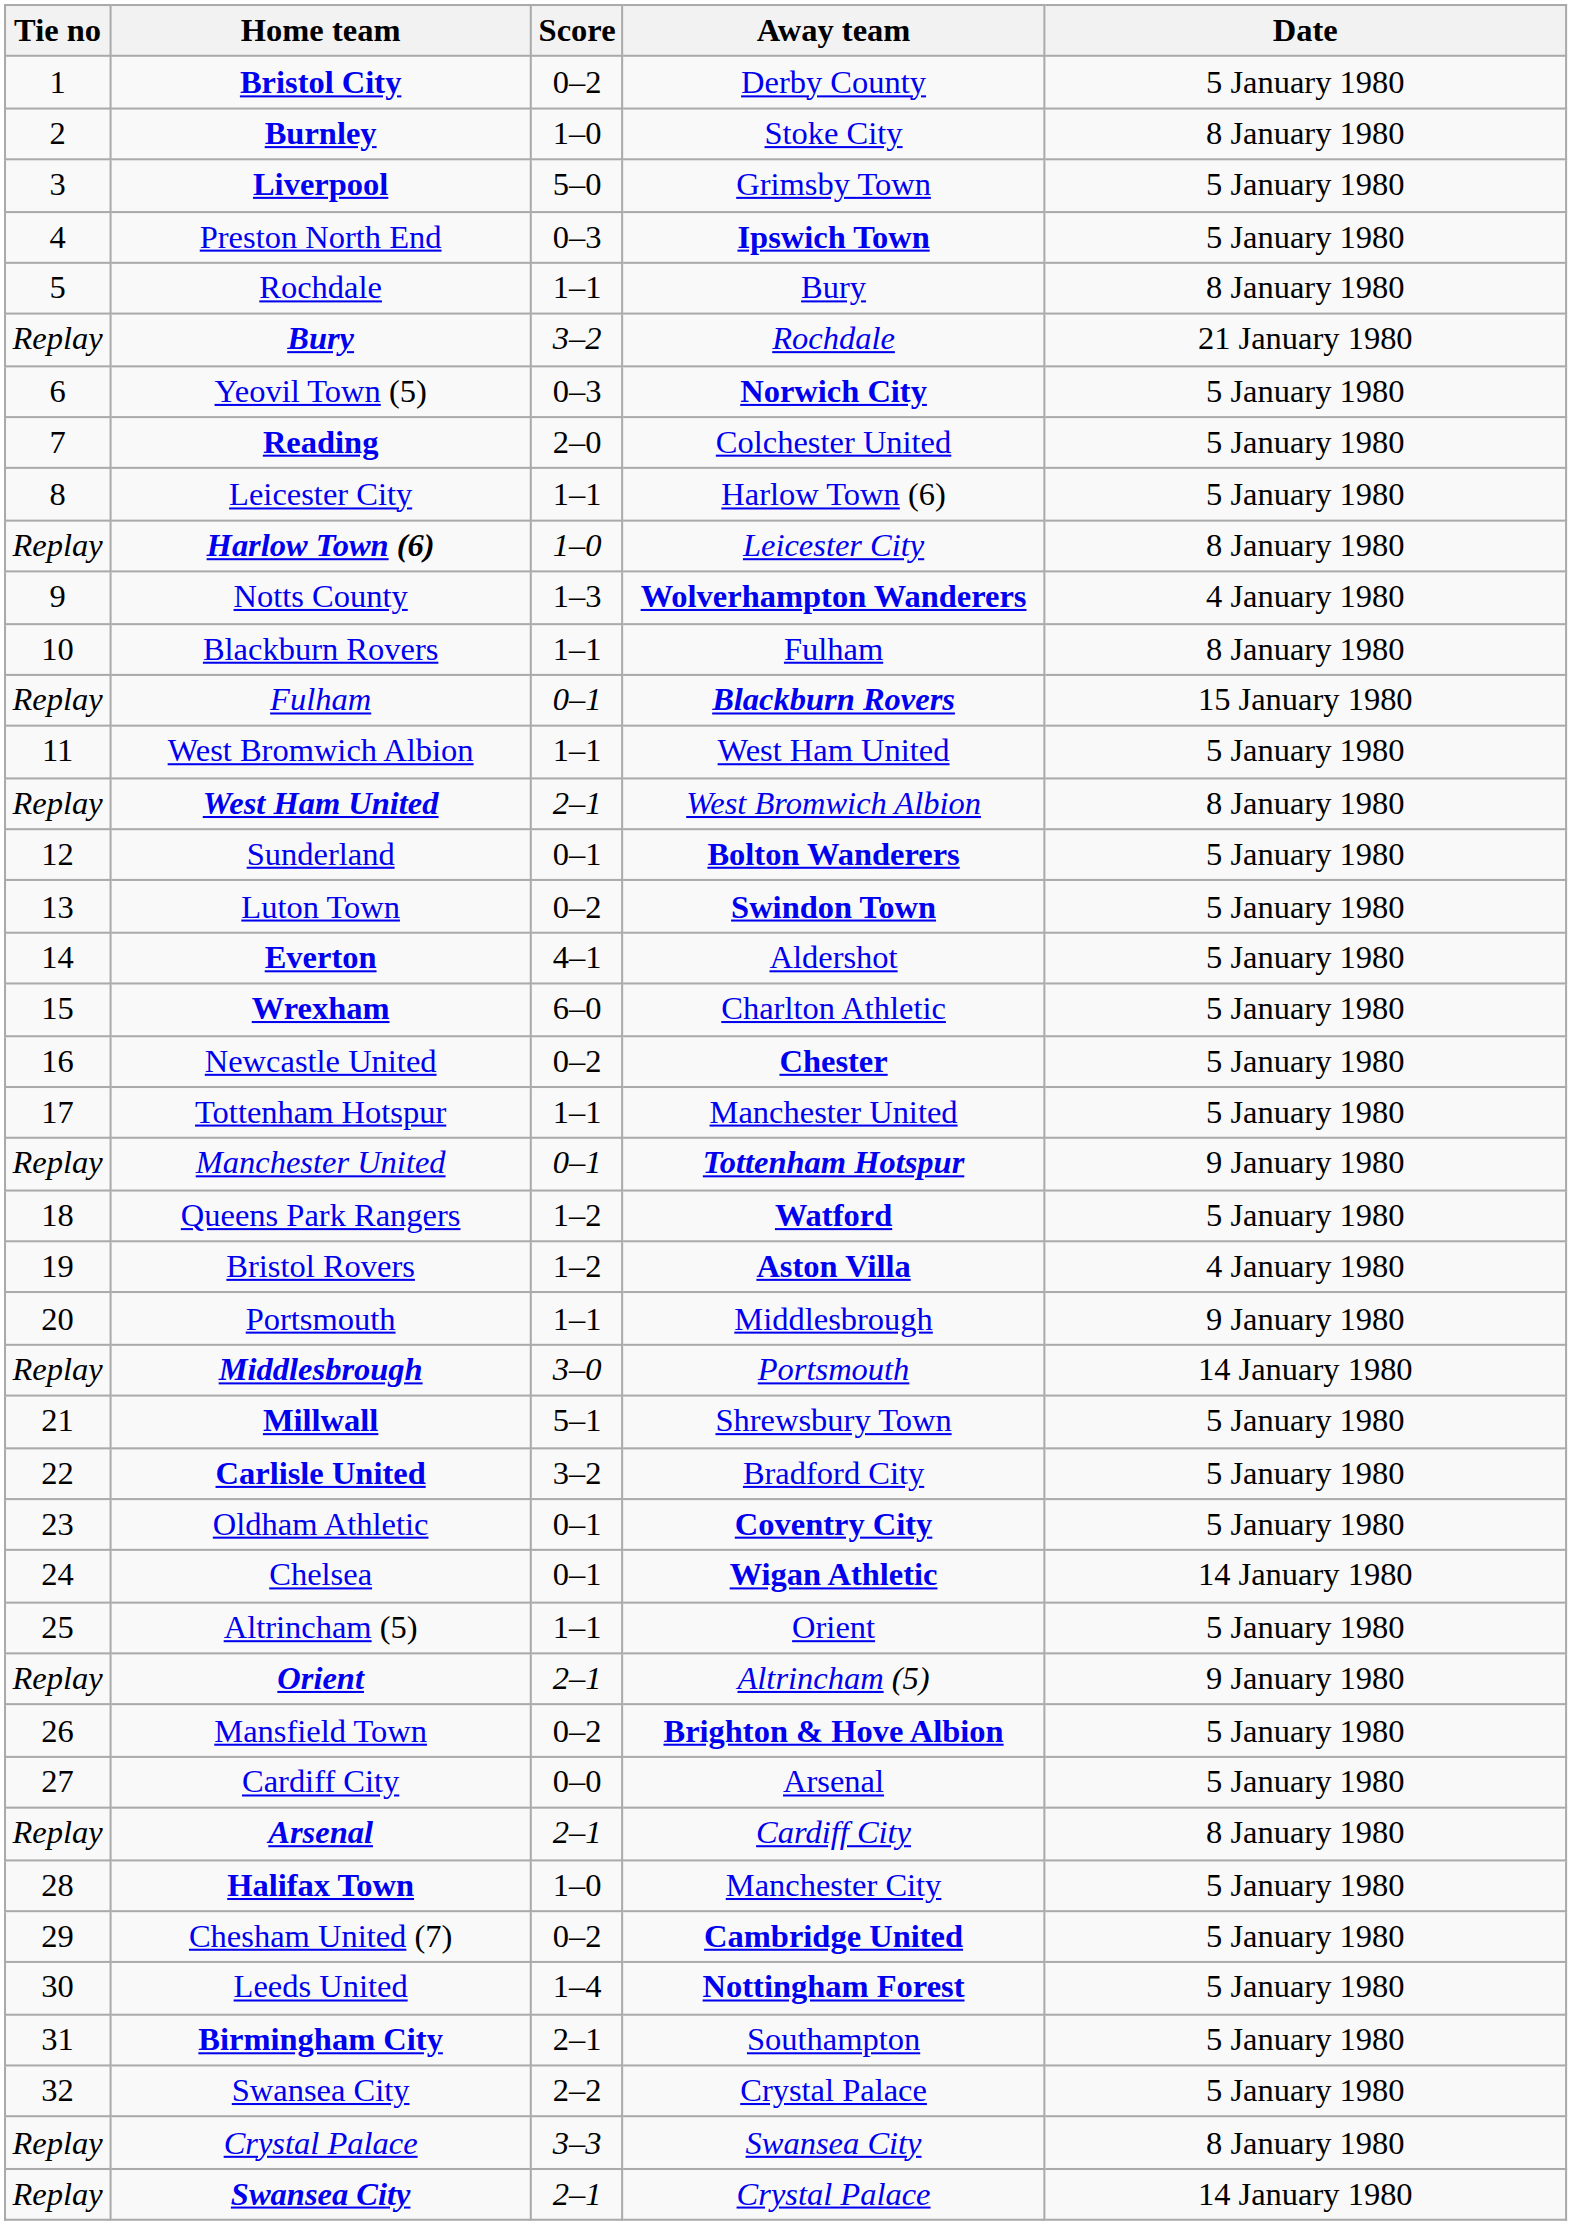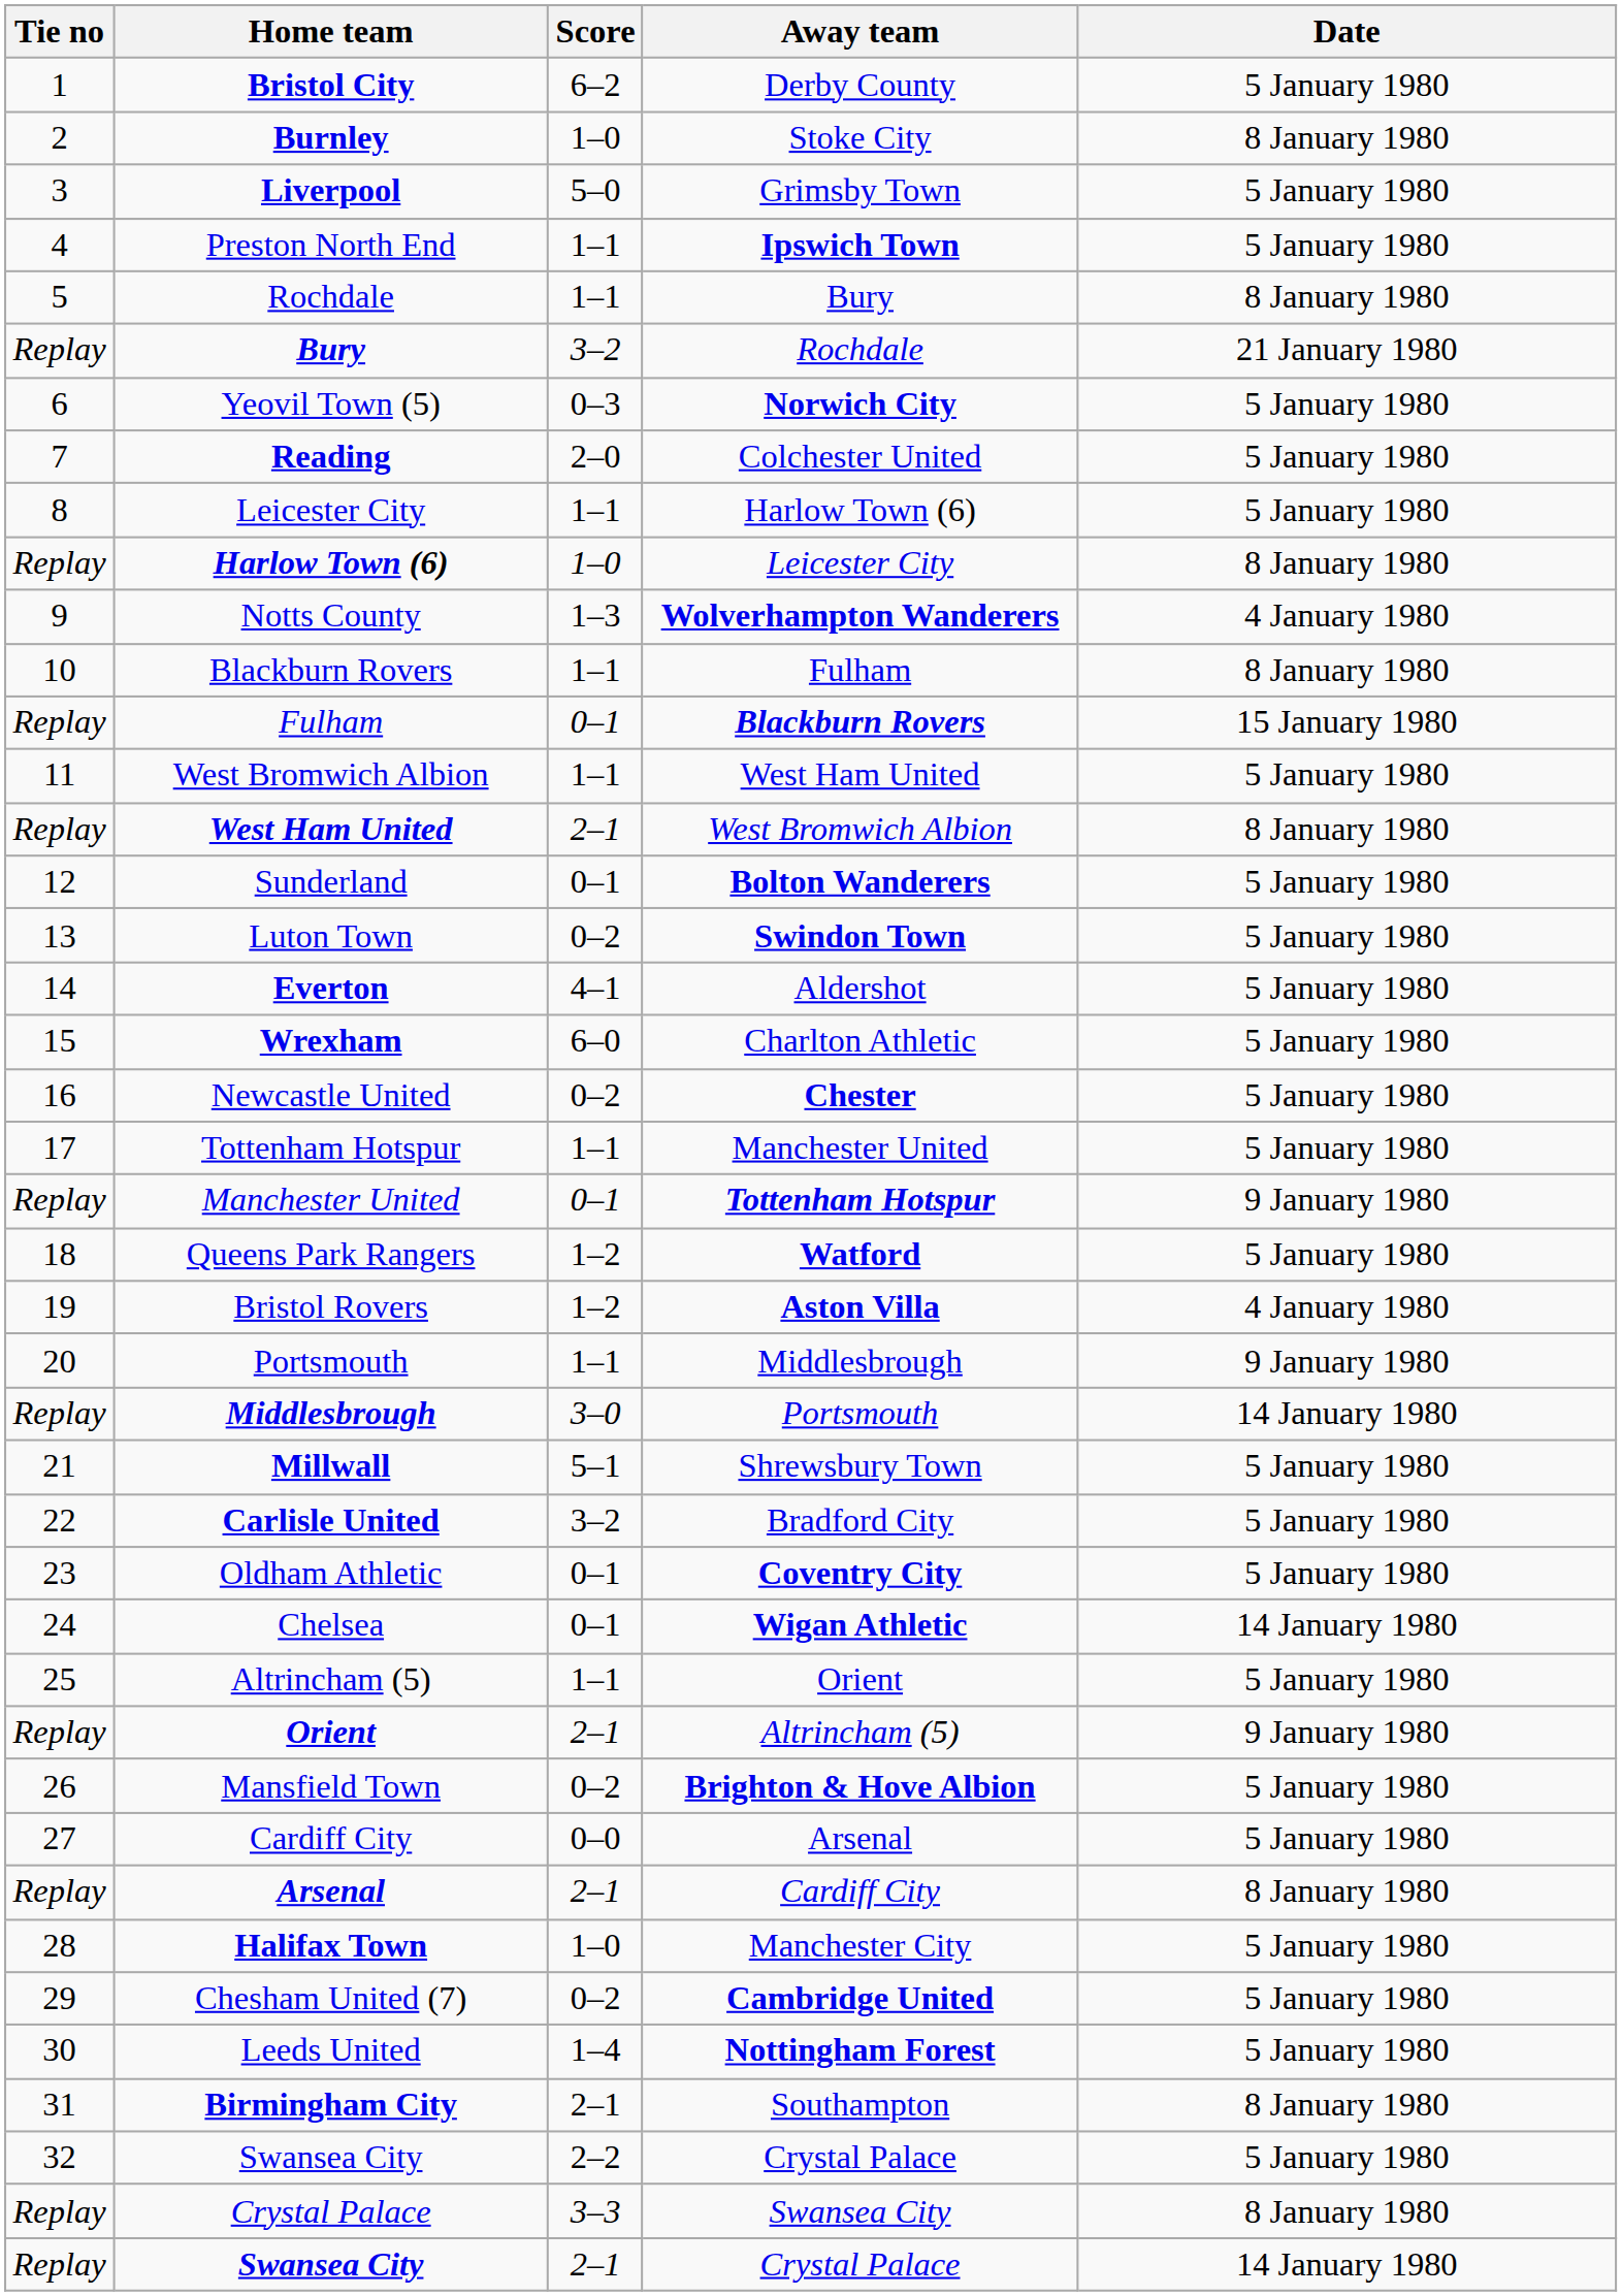 <table class="wikitable" style="text-align: center">
 <tr>
 <th>Tie no</th>
 <th width=200>Home team</th>
 <th>Score</th>
 <th width=200>Away team</th>
 <th width=250>Date</th>
 </tr>
 <tr>
 <td>1</td>
 <td><strong><a href='#'>Bristol City</a></strong></td>
-<td>0–2</td>
+<td>6–2</td>
 <td><a href='#'>Derby County</a></td>
 <td>5 January 1980</td>
 </tr>
 <tr>
 <td>2</td>
 <td><strong><a href='#'>Burnley</a></strong></td>
 <td>1–0</td>
 <td><a href='#'>Stoke City</a></td>
 <td>8 January 1980</td>
 </tr>
 <tr>
 <td>3</td>
 <td><strong><a href='#'>Liverpool</a></strong></td>
 <td>5–0</td>
 <td><a href='#'>Grimsby Town</a></td>
 <td>5 January 1980</td>
 </tr>
 <tr>
 <td>4</td>
 <td><a href='#'>Preston North End</a></td>
-<td>0–3</td>
+<td>1–1</td>
 <td><strong><a href='#'>Ipswich Town</a></strong></td>
 <td>5 January 1980</td>
 </tr>
 <tr>
 <td>5</td>
 <td><a href='#'>Rochdale</a></td>
 <td>1–1</td>
 <td><a href='#'>Bury</a></td>
 <td>8 January 1980</td>
 </tr>
 <tr>
 <td><em>Replay</em></td>
 <td><strong><em><a href='#'>Bury</a></em></strong></td>
 <td><em>3–2</em></td>
 <td><em><a href='#'>Rochdale</a></em></td>
 <td>21 January 1980</td>
 </tr>
 <tr>
 <td>6</td>
 <td><a href='#'>Yeovil Town</a> (5)</td>
 <td>0–3</td>
 <td><strong><a href='#'>Norwich City</a></strong></td>
 <td>5 January 1980</td>
 </tr>
 <tr>
 <td>7</td>
 <td><strong><a href='#'>Reading</a></strong></td>
 <td>2–0</td>
 <td><a href='#'>Colchester United</a></td>
 <td>5 January 1980</td>
 </tr>
 <tr>
 <td>8</td>
 <td><a href='#'>Leicester City</a></td>
 <td>1–1</td>
 <td><a href='#'>Harlow Town</a> (6)</td>
 <td>5 January 1980</td>
 </tr>
 <tr>
 <td><em>Replay</em></td>
 <td><strong><em><a href='#'>Harlow Town</a> (6)</em></strong></td>
 <td><em>1–0</em></td>
 <td><em><a href='#'>Leicester City</a></em></td>
 <td>8 January 1980</td>
 </tr>
 <tr>
 <td>9</td>
 <td><a href='#'>Notts County</a></td>
 <td>1–3</td>
 <td><strong><a href='#'>Wolverhampton Wanderers</a></strong></td>
 <td>4 January 1980</td>
 </tr>
 <tr>
 <td>10</td>
 <td><a href='#'>Blackburn Rovers</a></td>
 <td>1–1</td>
 <td><a href='#'>Fulham</a></td>
 <td>8 January 1980</td>
 </tr>
 <tr>
 <td><em>Replay</em></td>
 <td><em><a href='#'>Fulham</a></em></td>
 <td><em>0–1</em></td>
 <td><strong><em><a href='#'>Blackburn Rovers</a></em></strong></td>
 <td>15 January 1980</td>
 </tr>
 <tr>
 <td>11</td>
 <td><a href='#'>West Bromwich Albion</a></td>
 <td>1–1</td>
 <td><a href='#'>West Ham United</a></td>
 <td>5 January 1980</td>
 </tr>
 <tr>
 <td><em>Replay</em></td>
 <td><strong><em><a href='#'>West Ham United</a></em></strong></td>
 <td><em>2–1</em></td>
 <td><em><a href='#'>West Bromwich Albion</a></em></td>
 <td>8 January 1980</td>
 </tr>
 <tr>
 <td>12</td>
 <td><a href='#'>Sunderland</a></td>
 <td>0–1</td>
 <td><strong><a href='#'>Bolton Wanderers</a></strong></td>
 <td>5 January 1980</td>
 </tr>
 <tr>
 <td>13</td>
 <td><a href='#'>Luton Town</a></td>
 <td>0–2</td>
 <td><strong><a href='#'>Swindon Town</a></strong></td>
 <td>5 January 1980</td>
 </tr>
 <tr>
 <td>14</td>
 <td><strong><a href='#'>Everton</a></strong></td>
 <td>4–1</td>
 <td><a href='#'>Aldershot</a></td>
 <td>5 January 1980</td>
 </tr>
 <tr>
 <td>15</td>
 <td><strong><a href='#'>Wrexham</a></strong></td>
 <td>6–0</td>
 <td><a href='#'>Charlton Athletic</a></td>
 <td>5 January 1980</td>
 </tr>
 <tr>
 <td>16</td>
 <td><a href='#'>Newcastle United</a></td>
 <td>0–2</td>
 <td><strong><a href='#'>Chester</a></strong></td>
 <td>5 January 1980</td>
 </tr>
 <tr>
 <td>17</td>
 <td><a href='#'>Tottenham Hotspur</a></td>
 <td>1–1</td>
 <td><a href='#'>Manchester United</a></td>
 <td>5 January 1980</td>
 </tr>
 <tr>
 <td><em>Replay</em></td>
 <td><em><a href='#'>Manchester United</a></em></td>
 <td><em>0–1</em></td>
 <td><strong><em><a href='#'>Tottenham Hotspur</a></em></strong></td>
 <td>9 January 1980</td>
 </tr>
 <tr>
 <td>18</td>
 <td><a href='#'>Queens Park Rangers</a></td>
 <td>1–2</td>
 <td><strong><a href='#'>Watford</a></strong></td>
 <td>5 January 1980</td>
 </tr>
 <tr>
 <td>19</td>
 <td><a href='#'>Bristol Rovers</a></td>
 <td>1–2</td>
 <td><strong><a href='#'>Aston Villa</a></strong></td>
 <td>4 January 1980</td>
 </tr>
 <tr>
 <td>20</td>
 <td><a href='#'>Portsmouth</a></td>
 <td>1–1</td>
 <td><a href='#'>Middlesbrough</a></td>
 <td>9 January 1980</td>
 </tr>
 <tr>
 <td><em>Replay</em></td>
 <td><strong><em><a href='#'>Middlesbrough</a></em></strong></td>
 <td><em>3–0</em></td>
 <td><em><a href='#'>Portsmouth</a></em></td>
 <td>14 January 1980</td>
 </tr>
 <tr>
 <td>21</td>
 <td><strong><a href='#'>Millwall</a></strong></td>
 <td>5–1</td>
 <td><a href='#'>Shrewsbury Town</a></td>
 <td>5 January 1980</td>
 </tr>
 <tr>
 <td>22</td>
 <td><strong><a href='#'>Carlisle United</a></strong></td>
 <td>3–2</td>
 <td><a href='#'>Bradford City</a></td>
 <td>5 January 1980</td>
 </tr>
 <tr>
 <td>23</td>
 <td><a href='#'>Oldham Athletic</a></td>
 <td>0–1</td>
 <td><strong><a href='#'>Coventry City</a></strong></td>
 <td>5 January 1980</td>
 </tr>
 <tr>
 <td>24</td>
 <td><a href='#'>Chelsea</a></td>
 <td>0–1</td>
 <td><strong><a href='#'>Wigan Athletic</a></strong></td>
 <td>14 January 1980</td>
 </tr>
 <tr>
 <td>25</td>
 <td><a href='#'>Altrincham</a> (5)</td>
 <td>1–1</td>
 <td><a href='#'>Orient</a></td>
 <td>5 January 1980</td>
 </tr>
 <tr>
 <td><em>Replay</em></td>
 <td><strong><em><a href='#'>Orient</a></em></strong></td>
 <td><em>2–1</em></td>
 <td><em><a href='#'>Altrincham</a> (5)</em></td>
 <td>9 January 1980</td>
 </tr>
 <tr>
 <td>26</td>
 <td><a href='#'>Mansfield Town</a></td>
 <td>0–2</td>
 <td><strong><a href='#'>Brighton & Hove Albion</a></strong></td>
 <td>5 January 1980</td>
 </tr>
 <tr>
 <td>27</td>
 <td><a href='#'>Cardiff City</a></td>
 <td>0–0</td>
 <td><a href='#'>Arsenal</a></td>
 <td>5 January 1980</td>
 </tr>
 <tr>
 <td><em>Replay</em></td>
 <td><strong><em><a href='#'>Arsenal</a></em></strong></td>
 <td><em>2–1</em></td>
 <td><em><a href='#'>Cardiff City</a></em></td>
 <td>8 January 1980</td>
 </tr>
 <tr>
 <td>28</td>
 <td><strong><a href='#'>Halifax Town</a></strong></td>
 <td>1–0</td>
 <td><a href='#'>Manchester City</a></td>
 <td>5 January 1980</td>
 </tr>
 <tr>
 <td>29</td>
 <td><a href='#'>Chesham United</a> (7)</td>
 <td>0–2</td>
 <td><strong><a href='#'>Cambridge United</a></strong></td>
 <td>5 January 1980</td>
 </tr>
 <tr>
 <td>30</td>
 <td><a href='#'>Leeds United</a></td>
 <td>1–4</td>
 <td><strong><a href='#'>Nottingham Forest</a></strong></td>
 <td>5 January 1980</td>
 </tr>
 <tr>
 <td>31</td>
 <td><strong><a href='#'>Birmingham City</a></strong></td>
 <td>2–1</td>
 <td><a href='#'>Southampton</a></td>
-<td>5 January 1980</td>
+<td>8 January 1980</td>
 </tr>
 <tr>
 <td>32</td>
 <td><a href='#'>Swansea City</a></td>
 <td>2–2</td>
 <td><a href='#'>Crystal Palace</a></td>
 <td>5 January 1980</td>
 </tr>
 <tr>
 <td><em>Replay</em></td>
 <td><em><a href='#'>Crystal Palace</a></em></td>
 <td><em>3–3</em></td>
 <td><em><a href='#'>Swansea City</a></em></td>
 <td>8 January 1980</td>
 </tr>
 <tr>
 <td><em>Replay</em></td>
 <td><strong><em><a href='#'>Swansea City</a></em></strong></td>
 <td><em>2–1</em></td>
 <td><em><a href='#'>Crystal Palace</a></em></td>
 <td>14 January 1980</td>
 </tr>
 </table>
